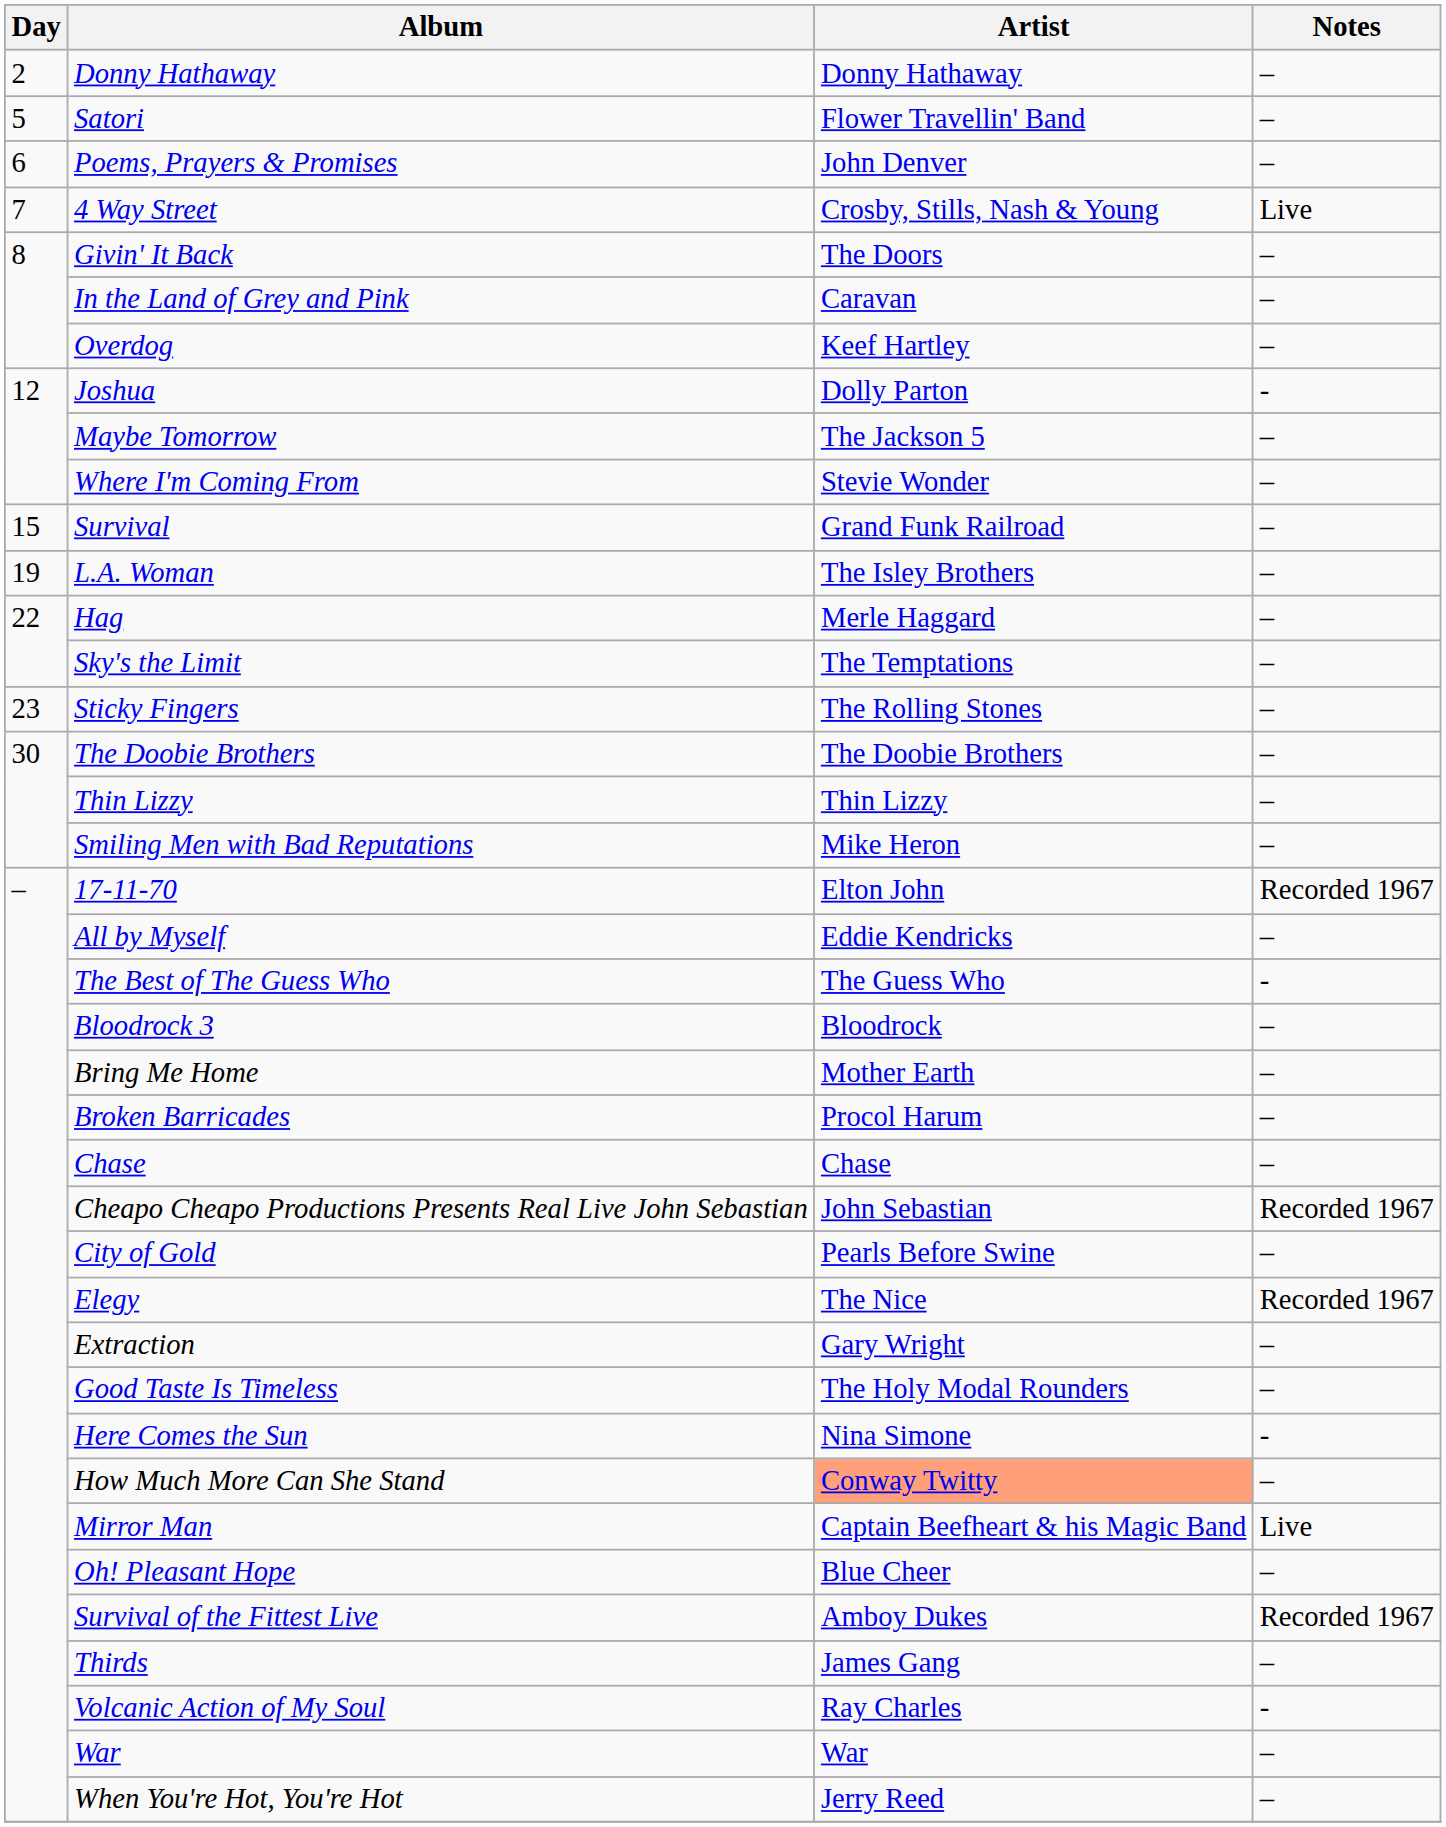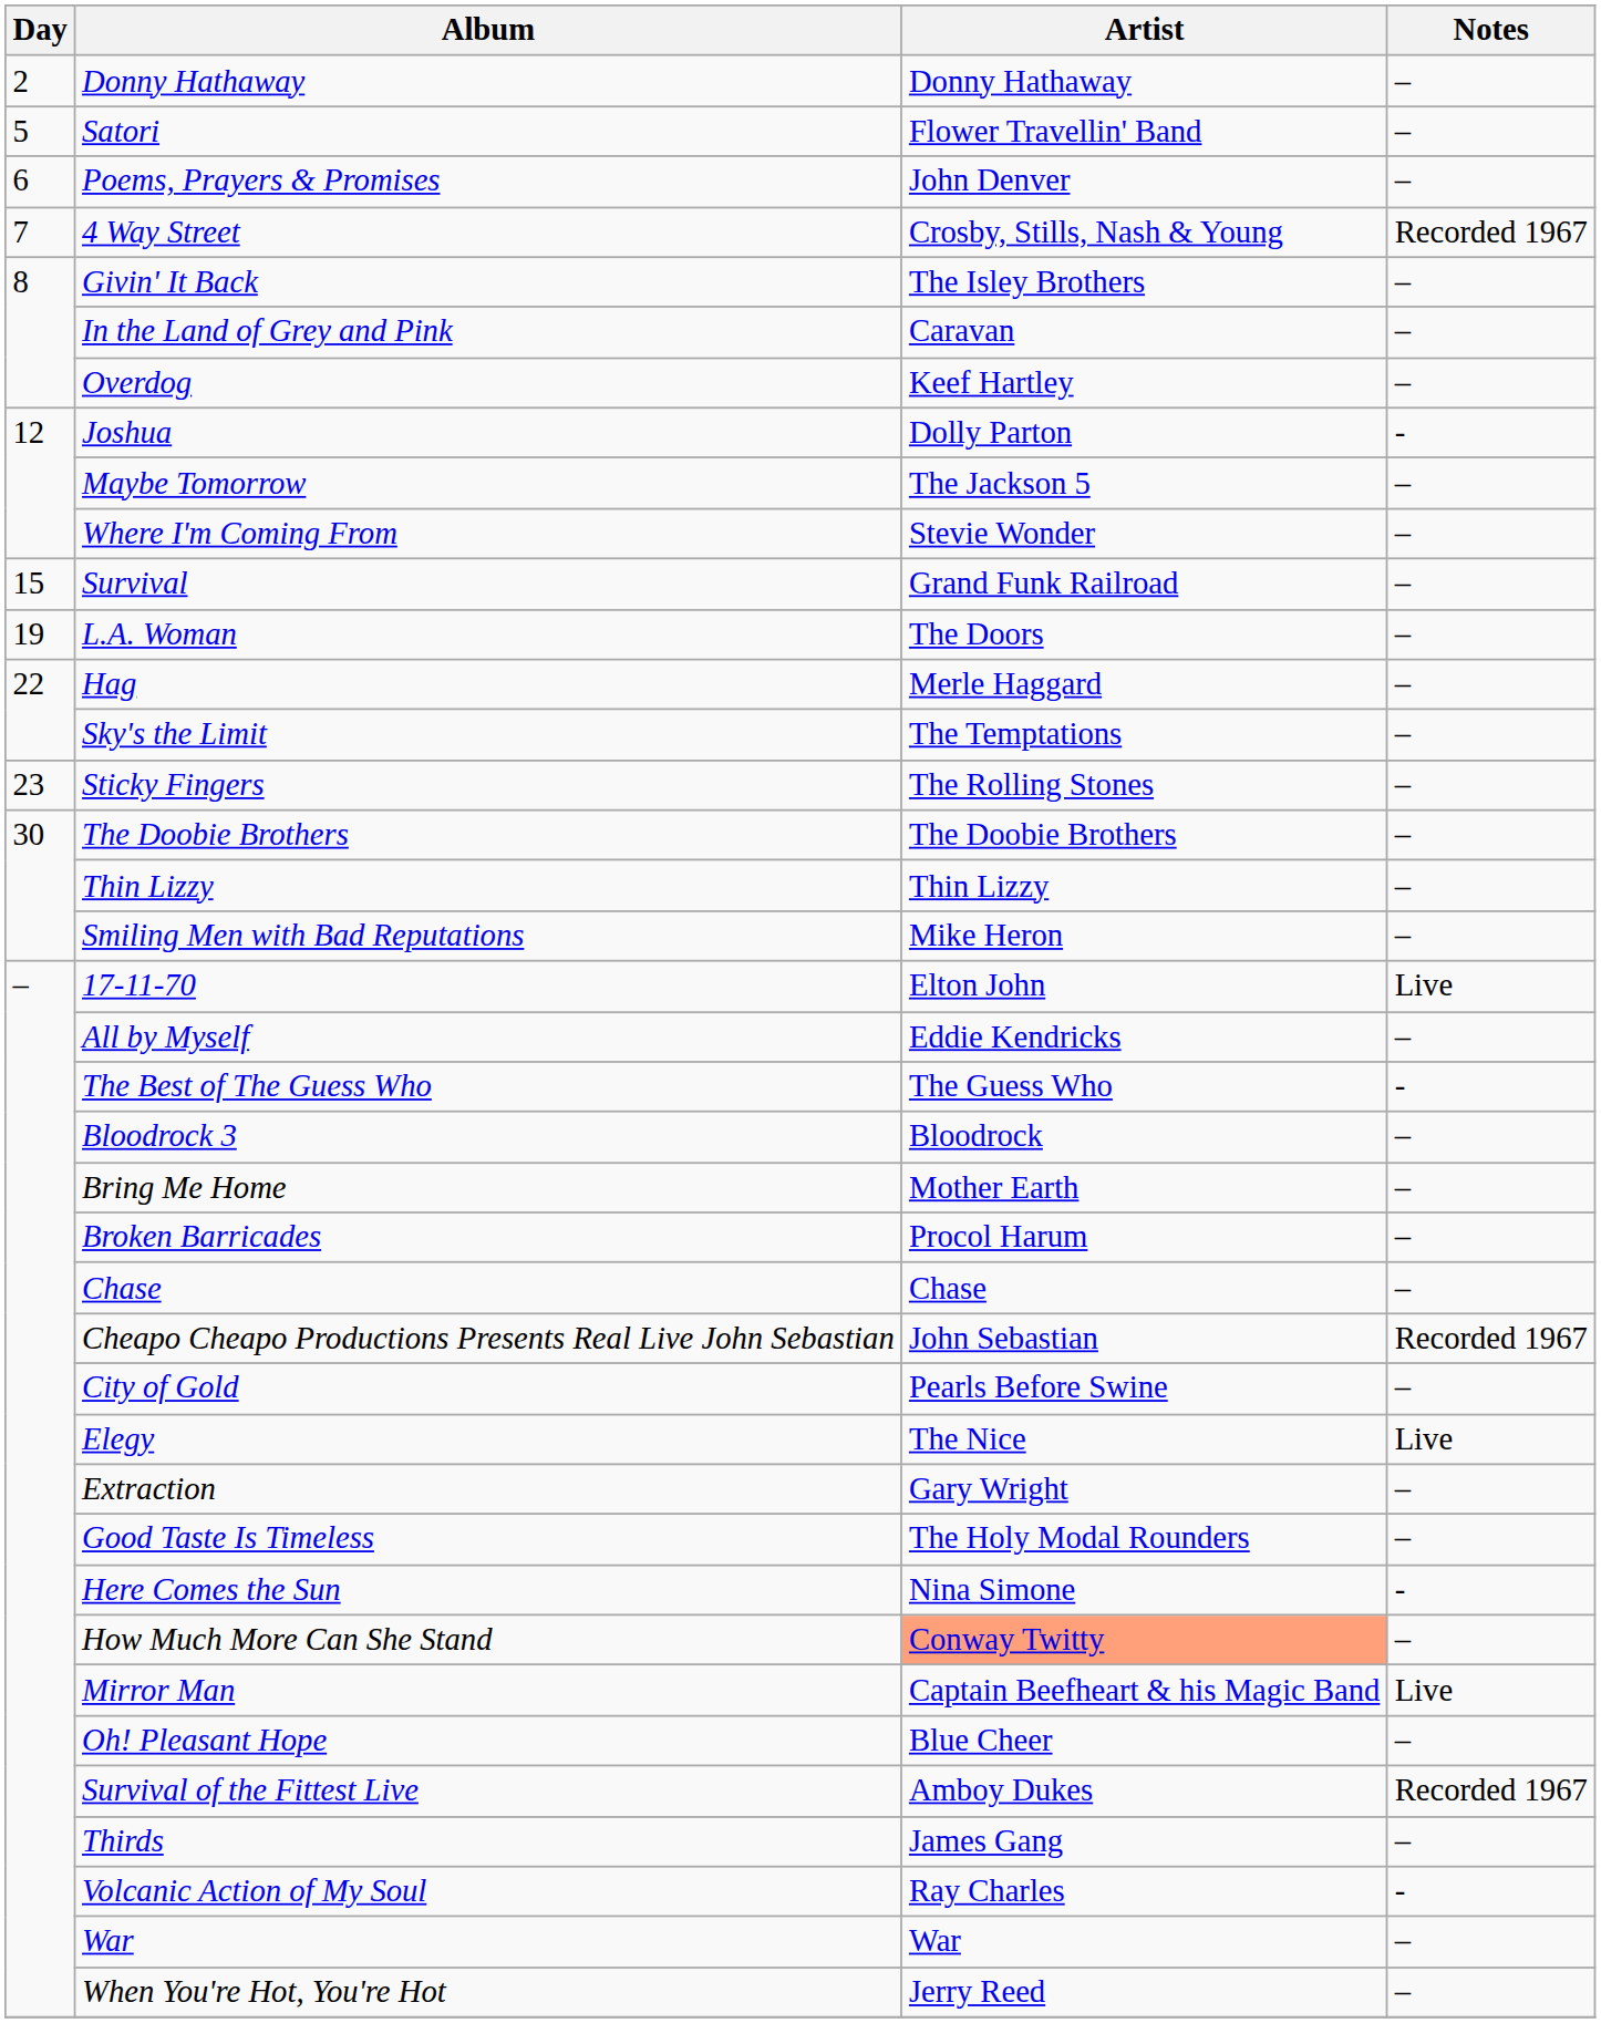 <table class="wikitable">
 <tr>
 <th>Day</th>
 <th>Album</th>
 <th>Artist</th>
 <th>Notes</th>
 </tr>
 <tr>
 <td rowspan="1" valign="top">2</td>
 <td><em><a href='#'>Donny Hathaway</a></em></td>
 <td><a href='#'>Donny Hathaway</a></td>
 <td>–</td>
 </tr>
 <tr>
 <td rowspan="1" valign="top">5</td>
 <td><em><a href='#'>Satori</a></em></td>
 <td><a href='#'>Flower Travellin' Band</a></td>
 <td>–</td>
 </tr>
 <tr>
 <td rowspan="1" valign="top">6</td>
 <td><em><a href='#'>Poems, Prayers & Promises</a></em></td>
 <td><a href='#'>John Denver</a></td>
 <td>–</td>
 </tr>
 <tr>
 <td rowspan="1" valign="top">7</td>
 <td><em><a href='#'>4 Way Street</a></em></td>
 <td><a href='#'>Crosby, Stills, Nash & Young</a></td>
-<td>Live</td>
+<td>Recorded 1967</td>
 </tr>
 <tr>
 <td rowspan="3" valign="top">8</td>
 <td><em><a href='#'>Givin' It Back</a></em></td>
-<td><a href='#'>The Doors</a></td>
+<td><a href='#'>The Isley Brothers</a></td>
 <td>–</td>
 </tr>
 <tr>
 <td><em><a href='#'>In the Land of Grey and Pink</a></em></td>
 <td><a href='#'>Caravan</a></td>
 <td>–</td>
 </tr>
 <tr>
 <td><em><a href='#'>Overdog</a></em></td>
 <td><a href='#'>Keef Hartley</a></td>
 <td>–</td>
 </tr>
 <tr>
 <td rowspan="3" valign="top">12</td>
 <td><em><a href='#'>Joshua</a></em></td>
 <td><a href='#'>Dolly Parton</a></td>
 <td>-</td>
 </tr>
 <tr>
 <td><em><a href='#'>Maybe Tomorrow</a></em></td>
 <td><a href='#'>The Jackson 5</a></td>
 <td>–</td>
 </tr>
 <tr>
 <td><em><a href='#'>Where I'm Coming From</a></em></td>
 <td><a href='#'>Stevie Wonder</a></td>
 <td>–</td>
 </tr>
 <tr>
 <td rowspan="1" valign="top">15</td>
 <td><em><a href='#'>Survival</a></em></td>
 <td><a href='#'>Grand Funk Railroad</a></td>
 <td>–</td>
 </tr>
 <tr>
 <td rowspan="1" valign="top">19</td>
 <td><em><a href='#'>L.A. Woman</a></em></td>
-<td><a href='#'>The Isley Brothers</a></td>
+<td><a href='#'>The Doors</a></td>
 <td>–</td>
 </tr>
 <tr>
 <td rowspan="2" valign="top">22</td>
 <td><em><a href='#'>Hag</a></em></td>
 <td><a href='#'>Merle Haggard</a></td>
 <td>–</td>
 </tr>
 <tr>
 <td><em><a href='#'>Sky's the Limit</a></em></td>
 <td><a href='#'>The Temptations</a></td>
 <td>–</td>
 </tr>
 <tr>
 <td rowspan="1" valign="top">23</td>
 <td><em><a href='#'>Sticky Fingers</a></em></td>
 <td><a href='#'>The Rolling Stones</a></td>
 <td>–</td>
 </tr>
 <tr>
 <td rowspan="3" valign="top">30</td>
 <td><em><a href='#'>The Doobie Brothers</a></em></td>
 <td><a href='#'>The Doobie Brothers</a></td>
 <td>–</td>
 </tr>
 <tr>
 <td><em><a href='#'>Thin Lizzy</a></em></td>
 <td><a href='#'>Thin Lizzy</a></td>
 <td>–</td>
 </tr>
 <tr>
 <td><em><a href='#'>Smiling Men with Bad Reputations</a></em></td>
 <td><a href='#'>Mike Heron</a></td>
 <td>–</td>
 </tr>
 <tr>
 <td rowspan="21" valign="top">–</td>
 <td><em><a href='#'>17-11-70</a></em></td>
 <td><a href='#'>Elton John</a></td>
-<td>Recorded 1967</td>
+<td>Live</td>
 </tr>
 <tr>
 <td><em><a href='#'>All by Myself</a></em></td>
 <td><a href='#'>Eddie Kendricks</a></td>
 <td>–</td>
 </tr>
 <tr>
 <td><em><a href='#'>The Best of The Guess Who</a></em></td>
 <td><a href='#'>The Guess Who</a></td>
 <td>-</td>
 </tr>
 <tr>
 <td><em><a href='#'>Bloodrock 3</a></em></td>
 <td><a href='#'>Bloodrock</a></td>
 <td>–</td>
 </tr>
 <tr>
 <td><em>Bring Me Home</em></td>
 <td><a href='#'>Mother Earth</a></td>
 <td>–</td>
 </tr>
 <tr>
 <td><em><a href='#'>Broken Barricades</a></em></td>
 <td><a href='#'>Procol Harum</a></td>
 <td>–</td>
 </tr>
 <tr>
 <td><em><a href='#'>Chase</a></em></td>
 <td><a href='#'>Chase</a></td>
 <td>–</td>
 </tr>
 <tr>
 <td><em>Cheapo Cheapo Productions Presents Real Live John Sebastian</em></td>
 <td><a href='#'>John Sebastian</a></td>
 <td>Recorded 1967</td>
 </tr>
 <tr>
 <td><em><a href='#'>City of Gold</a></em></td>
 <td><a href='#'>Pearls Before Swine</a></td>
 <td>–</td>
 </tr>
 <tr>
 <td><em><a href='#'>Elegy</a></em></td>
 <td><a href='#'>The Nice</a></td>
-<td>Recorded 1967</td>
+<td>Live</td>
 </tr>
 <tr>
 <td><em>Extraction</em></td>
 <td><a href='#'>Gary Wright</a></td>
 <td>–</td>
 </tr>
 <tr>
 <td><em><a href='#'>Good Taste Is Timeless</a></em></td>
 <td><a href='#'>The Holy Modal Rounders</a></td>
 <td>–</td>
 </tr>
 <tr>
 <td><em><a href='#'>Here Comes the Sun</a></em></td>
 <td><a href='#'>Nina Simone</a></td>
 <td>-</td>
 </tr>
 <tr>
 <td><em>How Much More Can She Stand</em></td>
 <td style="background: lightsalmon;"><a href='#'>Conway Twitty</a></td>
 <td>–</td>
 </tr>
 <tr>
 <td><em><a href='#'>Mirror Man</a></em></td>
 <td><a href='#'>Captain Beefheart & his Magic Band</a></td>
 <td>Live</td>
 </tr>
 <tr>
 <td><em><a href='#'>Oh! Pleasant Hope</a></em></td>
 <td><a href='#'>Blue Cheer</a></td>
 <td>–</td>
 </tr>
 <tr>
 <td><em><a href='#'>Survival of the Fittest Live</a></em></td>
 <td><a href='#'>Amboy Dukes</a></td>
 <td>Recorded 1967</td>
 </tr>
 <tr>
 <td><em><a href='#'>Thirds</a></em></td>
 <td><a href='#'>James Gang</a></td>
 <td>–</td>
 </tr>
 <tr>
 <td><em><a href='#'>Volcanic Action of My Soul</a></em></td>
 <td><a href='#'>Ray Charles</a></td>
 <td>-</td>
 </tr>
 <tr>
 <td><em><a href='#'>War</a></em></td>
 <td><a href='#'>War</a></td>
 <td>–</td>
 </tr>
 <tr>
 <td><em>When You're Hot, You're Hot</em></td>
 <td><a href='#'>Jerry Reed</a></td>
 <td>–</td>
 </tr>
 <tr>
 </tr>
 </table>
